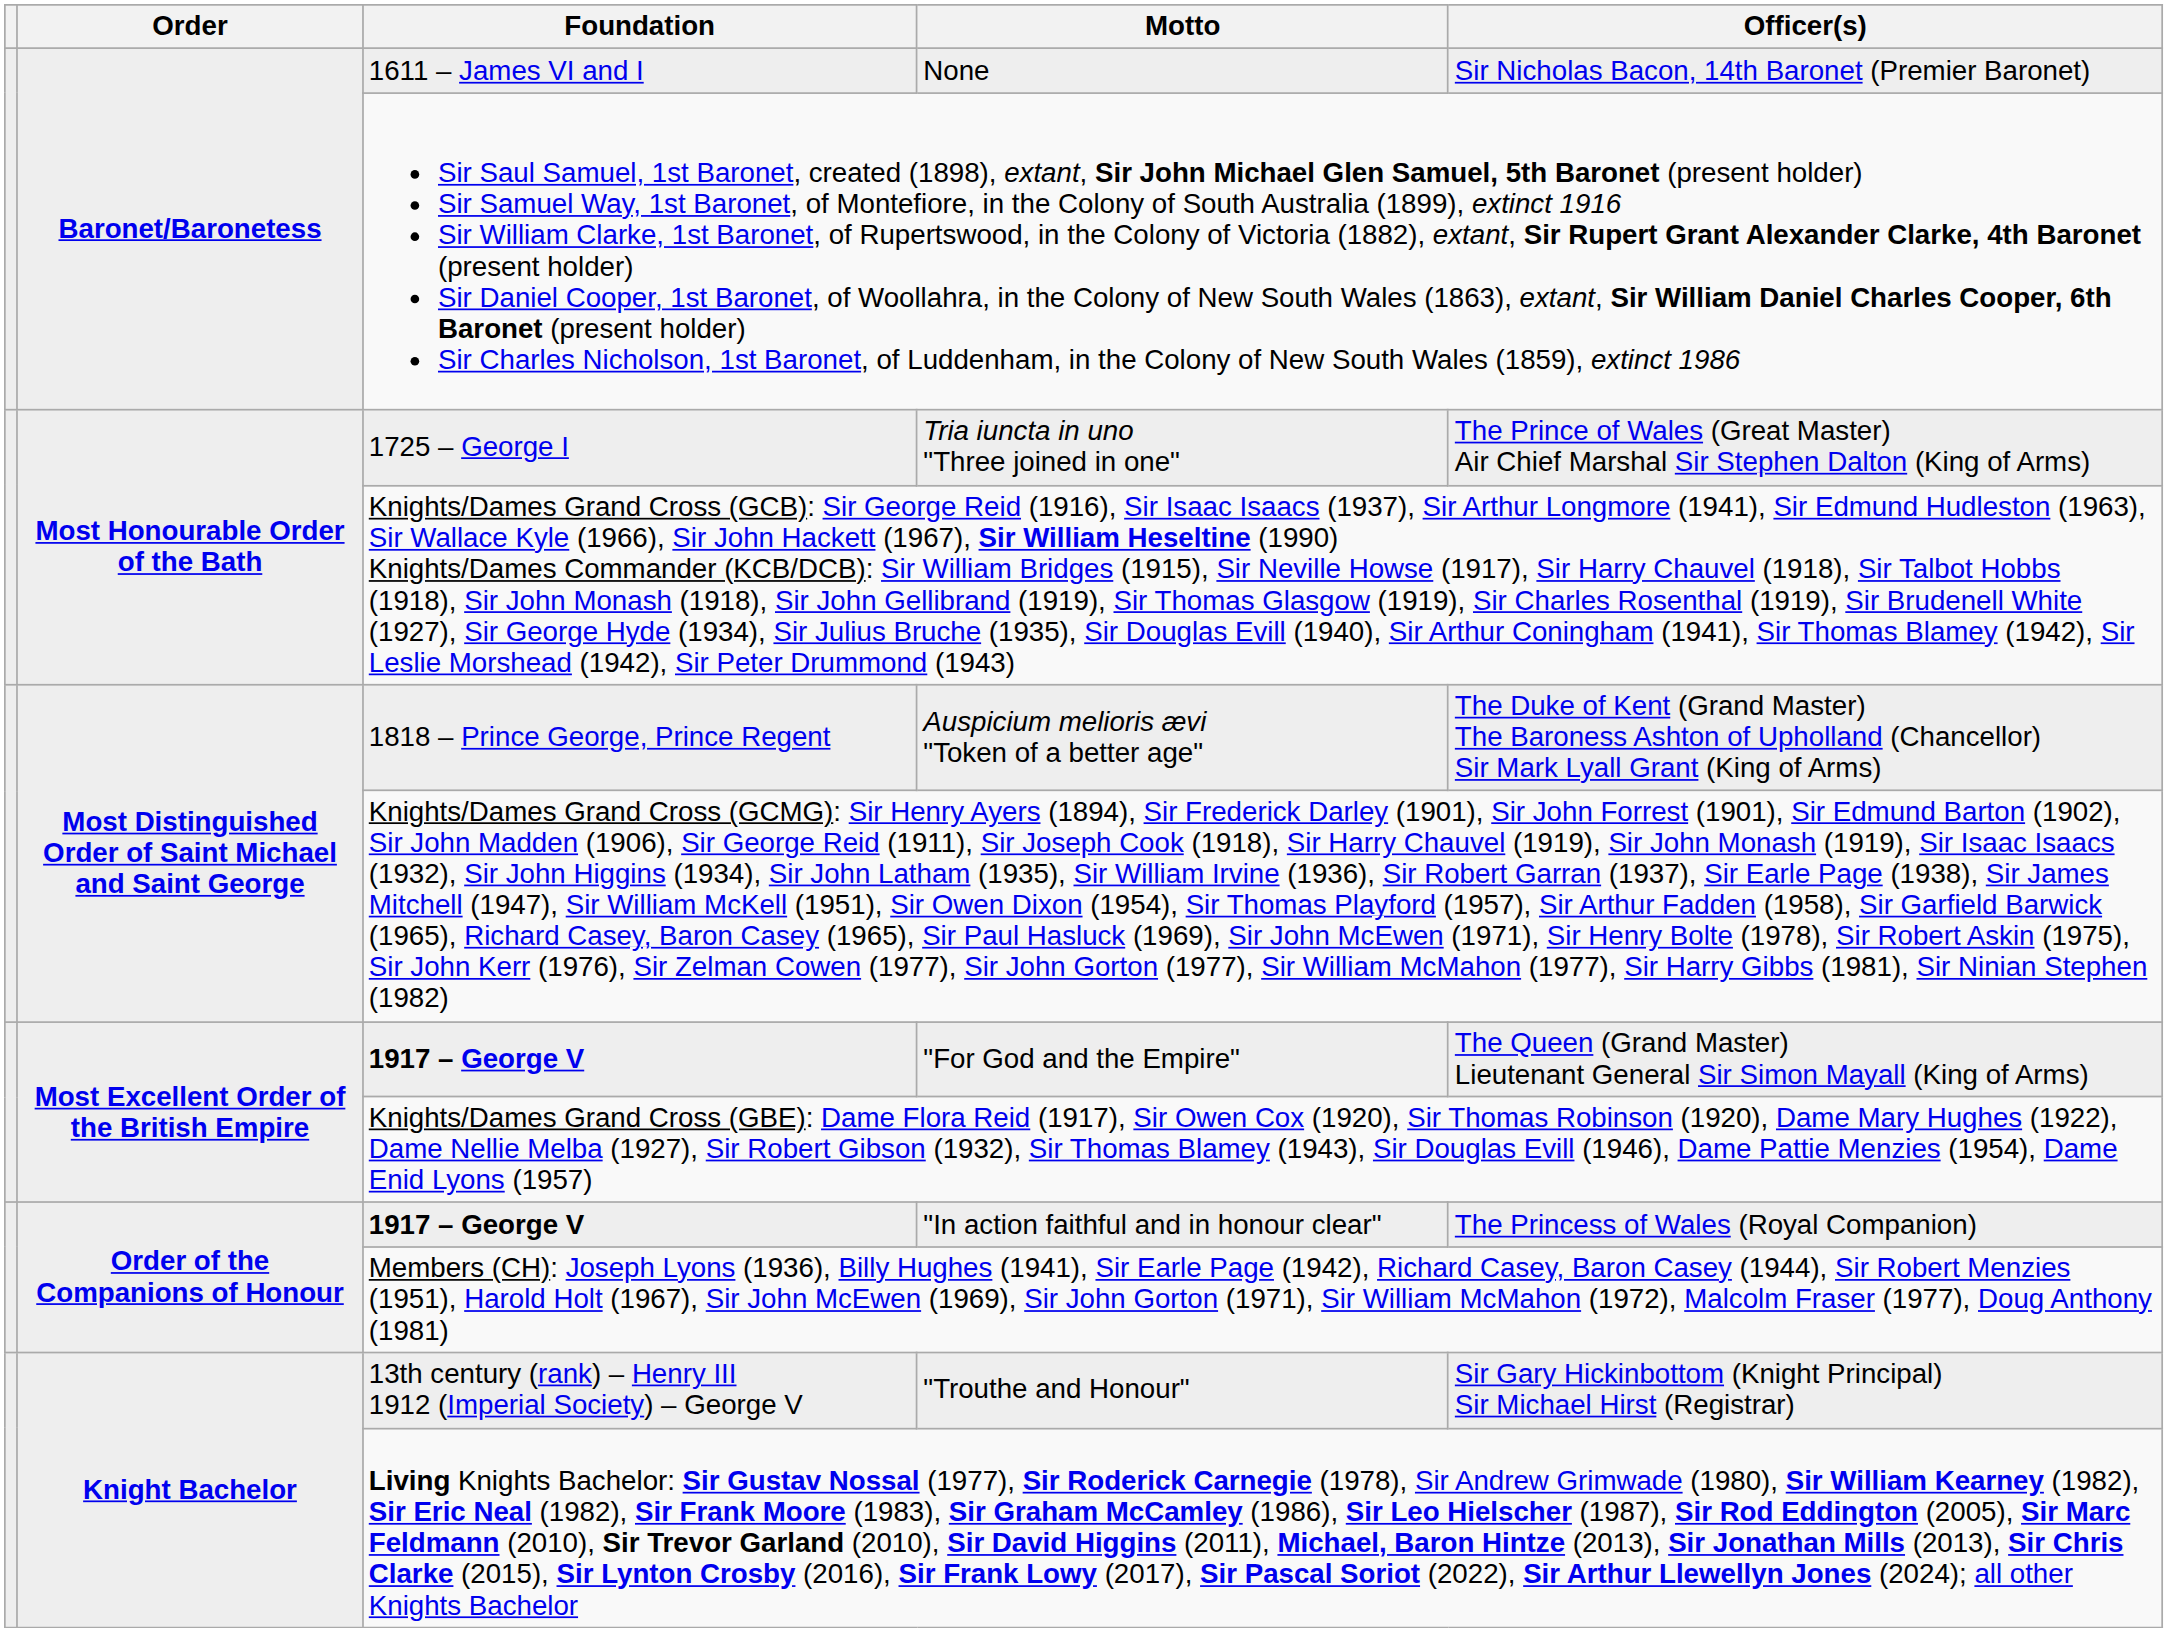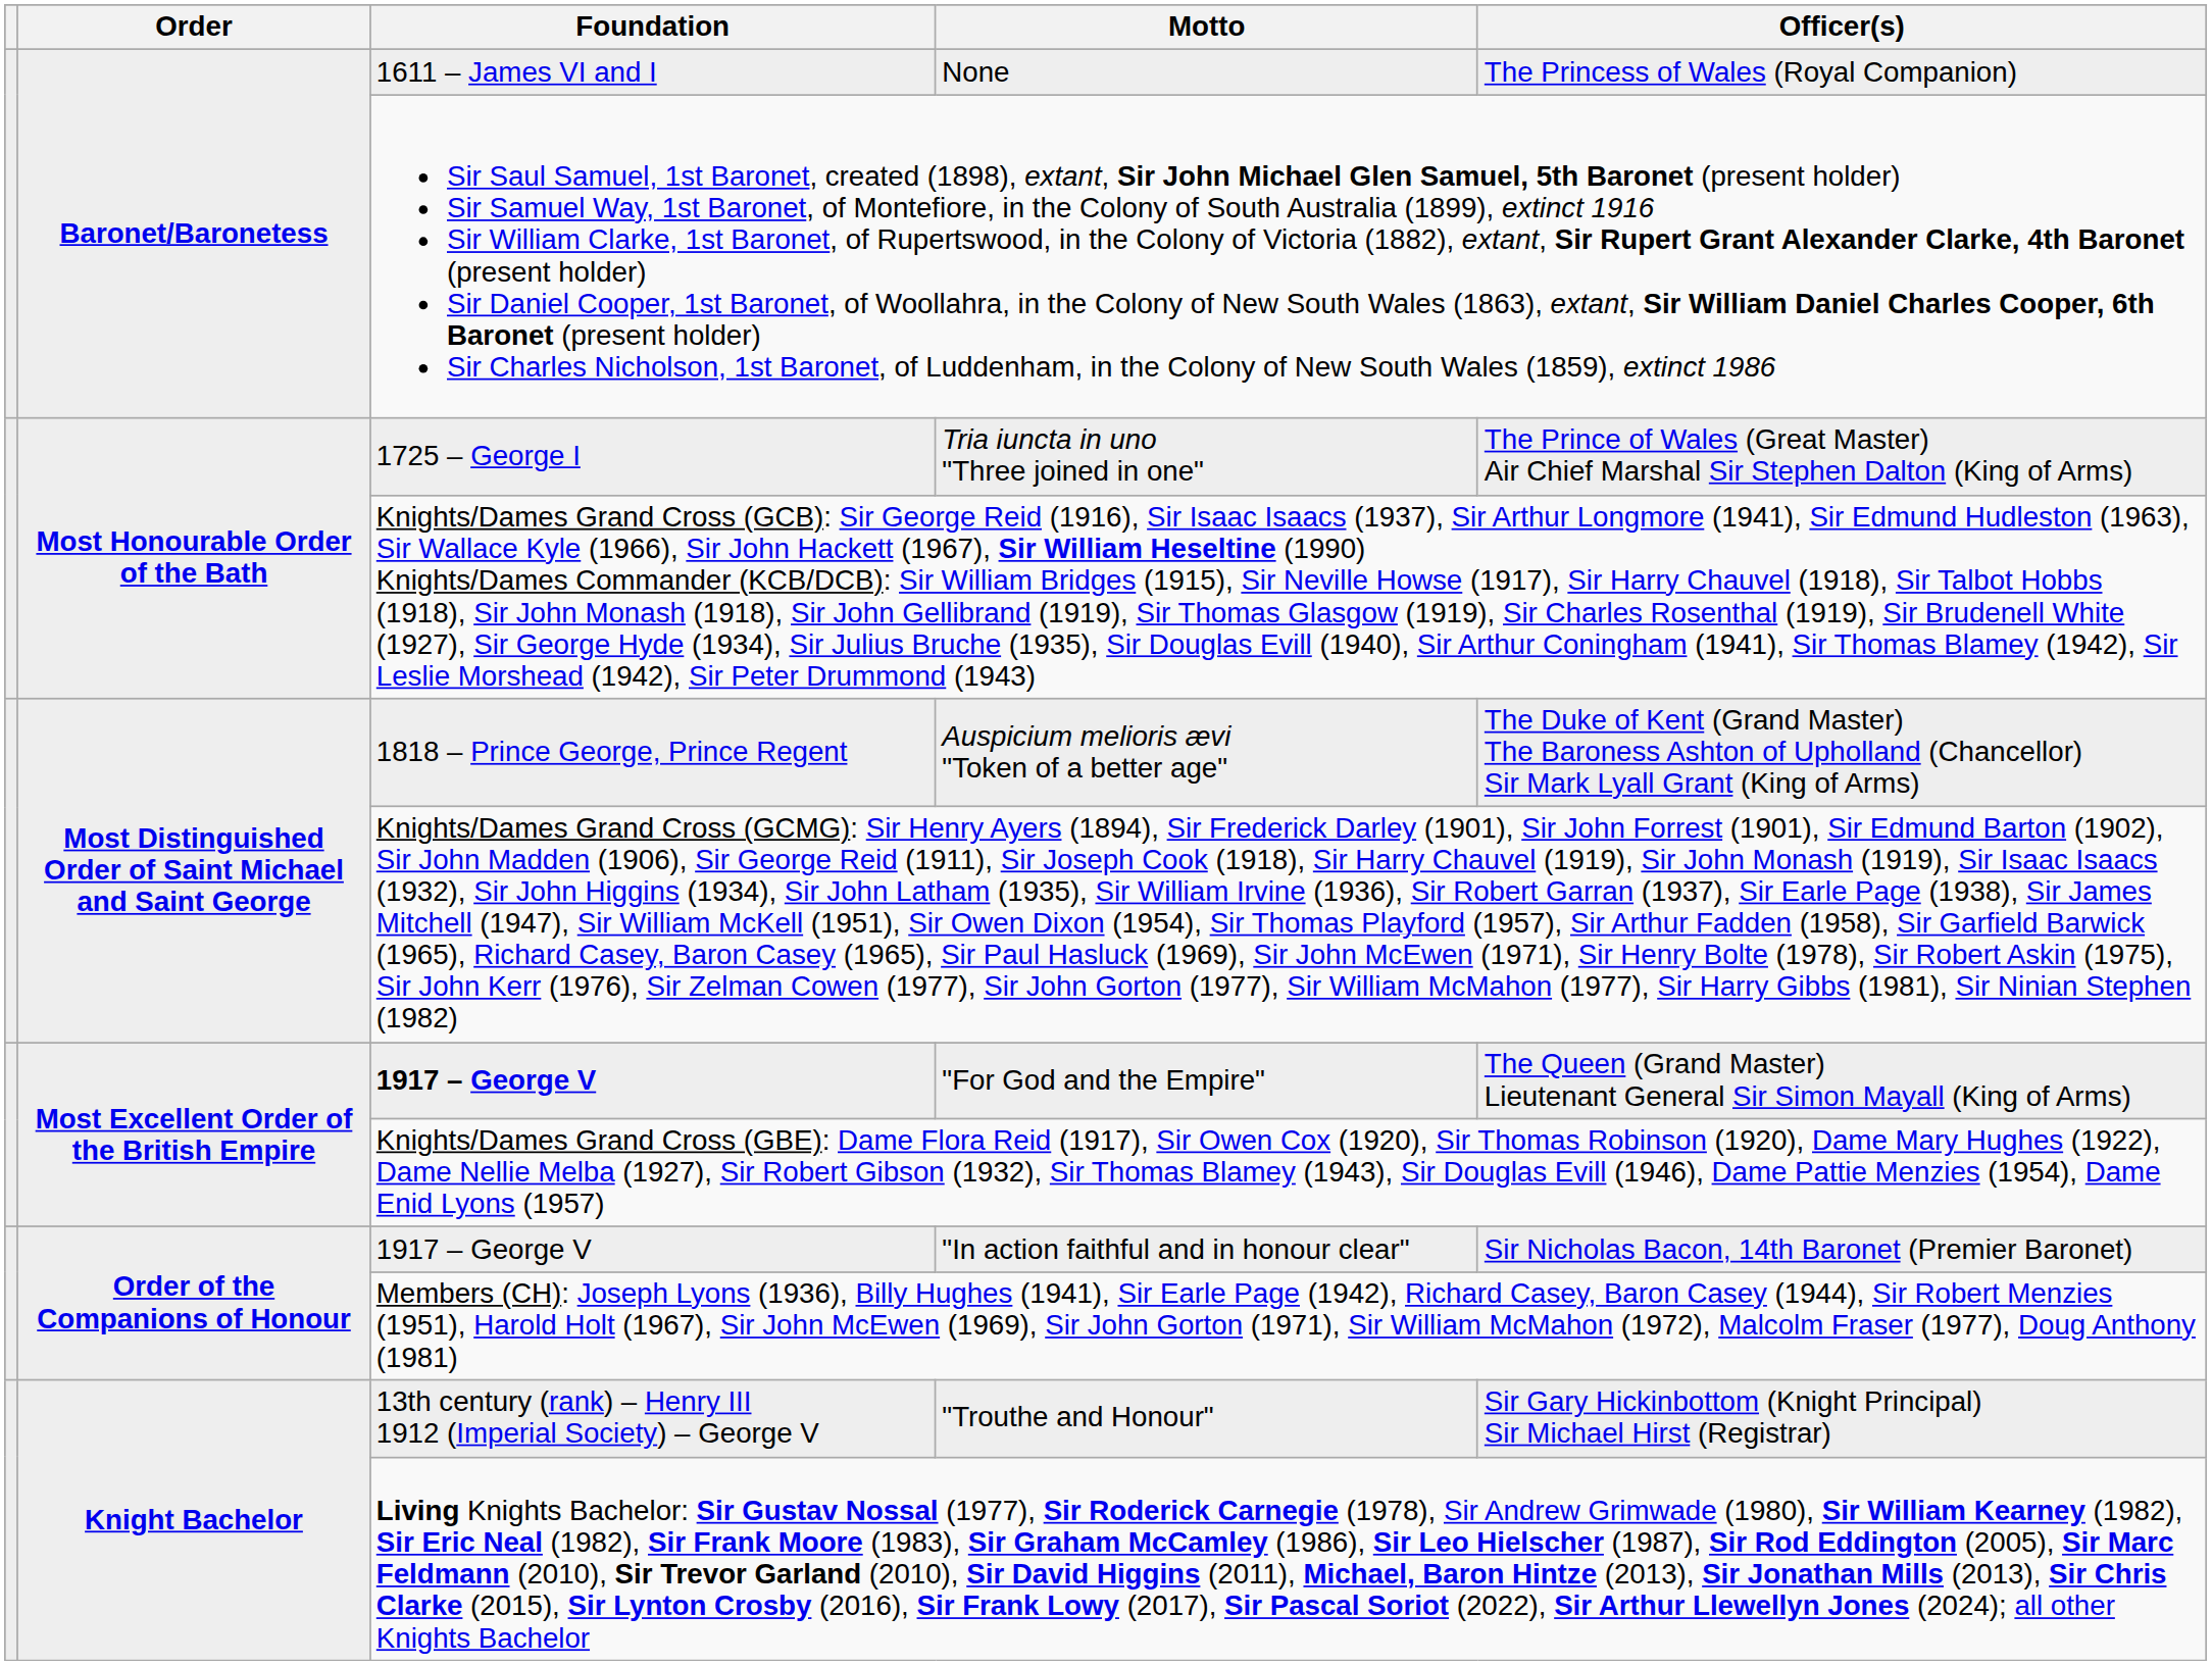 <table class="wikitable">
 <tr>
 <th></th>
 <th>Order</th>
 <th>Foundation</th>
 <th>Motto</th>
 <th>Officer(s)<br></th>
 </tr>
 <tr style="background:#eee;">
 <td rowspan="2" style="text-align:center;"> </td>
 <td rowspan="2" style="text-align:center;"><strong><a href='#'>Baronet/Baronetess</a></strong></td>
 <td>1611 – <a href='#'>James VI and I</a></td>
 <td>None</td>
-<td><a href='#'>Sir Nicholas Bacon, 14th Baronet</a> (Premier Baronet)</td>
+<td><a href='#'>The Princess of Wales</a> (Royal Companion)</td>
 </tr>
 <tr>
 <td colspan=4><br><ul><li><a href='#'>Sir Saul Samuel, 1st Baronet</a>, created (1898), <em>extant</em>, <strong>Sir John Michael Glen Samuel, 5th Baronet</strong> (present holder)</li><li><a href='#'>Sir Samuel Way, 1st Baronet</a>, of Montefiore, in the Colony of South Australia (1899), <em>extinct 1916</em></li><li><a href='#'>Sir William Clarke, 1st Baronet</a>, of Rupertswood, in the Colony of Victoria (1882), <em>extant</em>, <strong>Sir Rupert Grant Alexander Clarke, 4th Baronet</strong> (present holder)</li><li><a href='#'>Sir Daniel Cooper, 1st Baronet</a>, of Woollahra, in the Colony of New South Wales (1863), <em>extant</em>, <strong>Sir William Daniel Charles Cooper, 6th Baronet</strong> (present holder)</li><li><a href='#'>Sir Charles Nicholson, 1st Baronet</a>, of Luddenham, in the Colony of New South Wales (1859), <em>extinct 1986</em></li></ul></td>
 </tr>
 <tr style="background:#eee;">
 <td rowspan="2" style="text-align:center;"> </td>
 <td rowspan="2" style="text-align:center;"><strong><a href='#'>Most Honourable Order of the Bath</a></strong></td>
 <td>1725 – <a href='#'>George I</a></td>
 <td><em>Tria iuncta in uno</em><br>"Three joined in one"</td>
 <td><a href='#'>The Prince of Wales</a> (Great Master)<br>Air Chief Marshal <a href='#'>Sir Stephen Dalton</a> (King of Arms)</td>
 </tr>
 <tr>
 <td colspan=4><u>Knights/Dames Grand Cross (GCB)</u>: <a href='#'>Sir George Reid</a> (1916), <a href='#'>Sir Isaac Isaacs</a> (1937), <a href='#'>Sir Arthur Longmore</a> (1941), <a href='#'>Sir Edmund Hudleston</a> (1963), <a href='#'>Sir Wallace Kyle</a> (1966), <a href='#'>Sir John Hackett</a> (1967), <strong><a href='#'>Sir William Heseltine</a></strong> (1990)<br><u>Knights/Dames Commander (KCB/DCB)</u>: <a href='#'>Sir William Bridges</a> (1915), <a href='#'>Sir Neville Howse</a> (1917), <a href='#'>Sir Harry Chauvel</a> (1918), <a href='#'>Sir Talbot Hobbs</a> (1918), <a href='#'>Sir John Monash</a> (1918), <a href='#'>Sir John Gellibrand</a> (1919), <a href='#'>Sir Thomas Glasgow</a> (1919), <a href='#'>Sir Charles Rosenthal</a> (1919), <a href='#'>Sir Brudenell White</a> (1927), <a href='#'>Sir George Hyde</a> (1934), <a href='#'>Sir Julius Bruche</a> (1935), <a href='#'>Sir Douglas Evill</a> (1940), <a href='#'>Sir Arthur Coningham</a> (1941), <a href='#'>Sir Thomas Blamey</a> (1942), <a href='#'>Sir Leslie Morshead</a> (1942), <a href='#'>Sir Peter Drummond</a> (1943)<br></td>
 </tr>
 <tr style="background:#eee;">
 <td rowspan="2" style="text-align:center;"> </td>
 <td rowspan="2" style="text-align:center;"><strong><a href='#'>Most Distinguished Order of Saint Michael and Saint George</a></strong></td>
 <td>1818 – <a href='#'>Prince George, Prince Regent</a></td>
 <td><em>Auspicium melioris ævi</em><br>"Token of a better age"</td>
 <td><a href='#'>The Duke of Kent</a> (Grand Master)<br><a href='#'>The Baroness Ashton of Upholland</a> (Chancellor)<br><a href='#'>Sir Mark Lyall Grant</a> (King of Arms)</td>
 </tr>
 <tr>
 <td colspan=4><u>Knights/Dames Grand Cross (GCMG)</u>: <a href='#'>Sir Henry Ayers</a> (1894), <a href='#'>Sir Frederick Darley</a> (1901), <a href='#'>Sir John Forrest</a> (1901), <a href='#'>Sir Edmund Barton</a> (1902), <a href='#'>Sir John Madden</a> (1906), <a href='#'>Sir George Reid</a> (1911), <a href='#'>Sir Joseph Cook</a> (1918), <a href='#'>Sir Harry Chauvel</a> (1919), <a href='#'>Sir John Monash</a> (1919), <a href='#'>Sir Isaac Isaacs</a> (1932), <a href='#'>Sir John Higgins</a> (1934), <a href='#'>Sir John Latham</a> (1935), <a href='#'>Sir William Irvine</a> (1936), <a href='#'>Sir Robert Garran</a> (1937), <a href='#'>Sir Earle Page</a> (1938), <a href='#'>Sir James Mitchell</a> (1947), <a href='#'>Sir William McKell</a> (1951), <a href='#'>Sir Owen Dixon</a> (1954), <a href='#'>Sir Thomas Playford</a> (1957), <a href='#'>Sir Arthur Fadden</a> (1958), <a href='#'>Sir Garfield Barwick</a> (1965), <a href='#'>Richard Casey, Baron Casey</a> (1965), <a href='#'>Sir Paul Hasluck</a> (1969), <a href='#'>Sir John McEwen</a> (1971), <a href='#'>Sir Henry Bolte</a> (1978), <a href='#'>Sir Robert Askin</a> (1975), <a href='#'>Sir John Kerr</a> (1976), <a href='#'>Sir Zelman Cowen</a> (1977), <a href='#'>Sir John Gorton</a> (1977), <a href='#'>Sir William McMahon</a> (1977), <a href='#'>Sir Harry Gibbs</a> (1981), <a href='#'>Sir Ninian Stephen</a> (1982)<br></td>
 </tr>
 <tr style="background:#eee;">
 <td rowspan="2" style="text-align:center;"> </td>
 <td rowspan="2" style="text-align:center;"><strong><a href='#'>Most Excellent Order of the British Empire</a></strong></td>
 <td><strong>1917 – <a href='#'>George V</a></strong></td>
 <td>"For God and the Empire"</td>
 <td><a href='#'>The Queen</a> (Grand Master)<br>Lieutenant General <a href='#'>Sir Simon Mayall</a> (King of Arms)</td>
 </tr>
 <tr>
 <td colspan=4><u>Knights/Dames Grand Cross (GBE)</u>: <a href='#'>Dame Flora Reid</a> (1917), <a href='#'>Sir Owen Cox</a> (1920), <a href='#'>Sir Thomas Robinson</a> (1920), <a href='#'>Dame Mary Hughes</a> (1922), <a href='#'>Dame Nellie Melba</a> (1927), <a href='#'>Sir Robert Gibson</a> (1932), <a href='#'>Sir Thomas Blamey</a> (1943), <a href='#'>Sir Douglas Evill</a> (1946), <a href='#'>Dame Pattie Menzies</a> (1954), <a href='#'>Dame Enid Lyons</a> (1957)<br></td>
 </tr>
 <tr style="background:#eee;">
 <td rowspan="2" style="text-align:center;"> </td>
 <td rowspan="2" style="text-align:center;"><strong><a href='#'>Order of the Companions of Honour</a></strong></td>
-<td><strong>1917 – George V</strong></td>
+<td>1917 – George V</td>
 <td>"In action faithful and in honour clear"</td>
-<td><a href='#'>The Princess of Wales</a> (Royal Companion)</td>
+<td><a href='#'>Sir Nicholas Bacon, 14th Baronet</a> (Premier Baronet)</td>
 </tr>
 <tr>
 <td colspan=4><u>Members (CH)</u>: <a href='#'>Joseph Lyons</a> (1936), <a href='#'>Billy Hughes</a> (1941), <a href='#'>Sir Earle Page</a> (1942), <a href='#'>Richard Casey, Baron Casey</a> (1944), <a href='#'>Sir Robert Menzies</a> (1951), <a href='#'>Harold Holt</a> (1967), <a href='#'>Sir John McEwen</a> (1969), <a href='#'>Sir John Gorton</a> (1971), <a href='#'>Sir William McMahon</a> (1972), <a href='#'>Malcolm Fraser</a> (1977), <a href='#'>Doug Anthony</a> (1981)<br></td>
 </tr>
 <tr style="background:#eee;">
 <td rowspan="2" style="text-align:center;"> </td>
 <td rowspan="2" style="text-align:center;"><strong><a href='#'>Knight Bachelor</a></strong></td>
 <td>13th century (<a href='#'>rank</a>) – <a href='#'>Henry III</a><br>1912 (<a href='#'>Imperial Society</a>) – George V</td>
 <td>"Trouthe and Honour"</td>
 <td><a href='#'>Sir Gary Hickinbottom</a> (Knight Principal)<br><a href='#'>Sir Michael Hirst</a> (Registrar)</td>
 </tr>
 <tr>
 <td colspan=4><br><strong>Living</strong> Knights Bachelor: <strong><a href='#'>Sir Gustav Nossal</a></strong> (1977), <strong><a href='#'>Sir Roderick Carnegie</a></strong> (1978), <a href='#'>Sir Andrew Grimwade</a> (1980), <strong><a href='#'>Sir William Kearney</a></strong> (1982), <strong><a href='#'>Sir Eric Neal</a></strong> (1982), <strong><a href='#'>Sir Frank Moore</a></strong> (1983), <strong><a href='#'>Sir Graham McCamley</a></strong> (1986), <strong><a href='#'>Sir Leo Hielscher</a></strong> (1987), <strong><a href='#'>Sir Rod Eddington</a></strong> (2005), <strong><a href='#'>Sir Marc Feldmann</a></strong> (2010), <strong>Sir Trevor Garland</strong> (2010), <strong><a href='#'>Sir David Higgins</a></strong> (2011), <strong><a href='#'>Michael, Baron Hintze</a></strong> (2013), <strong><a href='#'>Sir Jonathan Mills</a></strong> (2013), <strong><a href='#'>Sir Chris Clarke</a></strong> (2015), <strong><a href='#'>Sir Lynton Crosby</a></strong> (2016), <strong><a href='#'>Sir Frank Lowy</a></strong> (2017), <strong><a href='#'>Sir Pascal Soriot</a></strong> (2022), <strong><a href='#'>Sir Arthur Llewellyn Jones</a></strong> (2024); <a href='#'>all other Knights Bachelor</a></td>
 </tr>
 </table>
